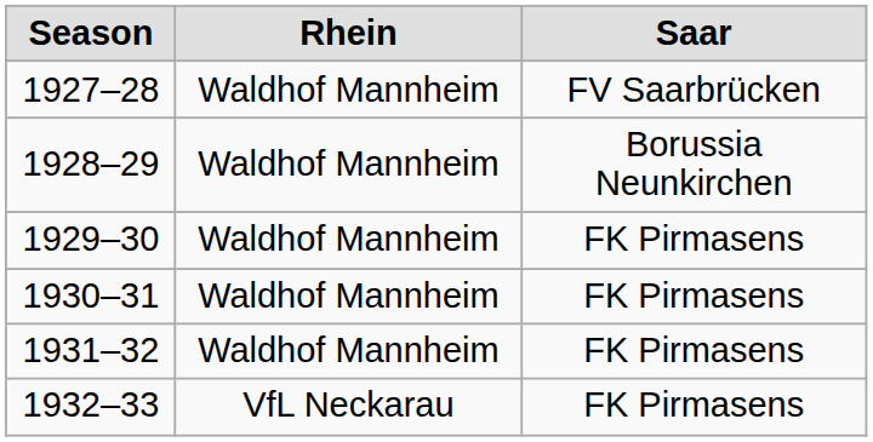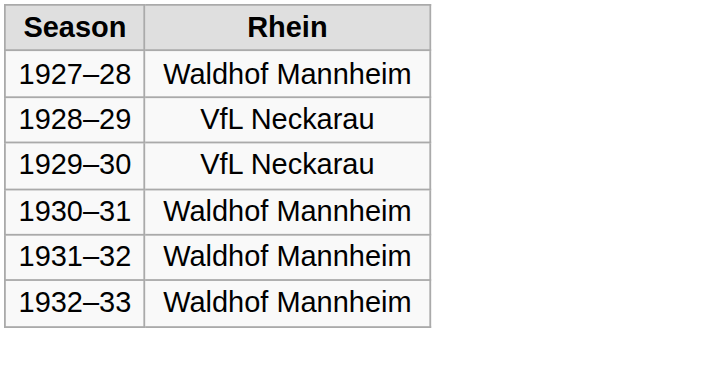 <table class="wikitable">
 <tr align="center" style="background:#dfdfdf">
 <td width="70"><strong>Season</strong></td>
 <td width="150"><strong>Rhein</strong></td>
-<td width="150"><strong>Saar</strong></td>
 </tr>
 <tr align="center">
 <td>1927–28</td>
 <td>Waldhof Mannheim</td>
-<td>FV Saarbrücken</td>
 </tr>
 <tr align="center">
 <td>1928–29</td>
-<td>Waldhof Mannheim</td>
-<td>Borussia Neunkirchen</td>
+<td>VfL Neckarau</td>
 </tr>
 <tr align="center">
 <td>1929–30</td>
-<td>Waldhof Mannheim</td>
-<td>FK Pirmasens</td>
+<td>VfL Neckarau</td>
 </tr>
 <tr align="center">
 <td>1930–31</td>
 <td>Waldhof Mannheim</td>
-<td>FK Pirmasens</td>
 </tr>
 <tr align="center">
 <td>1931–32</td>
 <td>Waldhof Mannheim</td>
-<td>FK Pirmasens</td>
 </tr>
 <tr align="center">
 <td>1932–33</td>
-<td>VfL Neckarau</td>
-<td>FK Pirmasens</td>
+<td>Waldhof Mannheim</td>
 </tr>
 </table>
